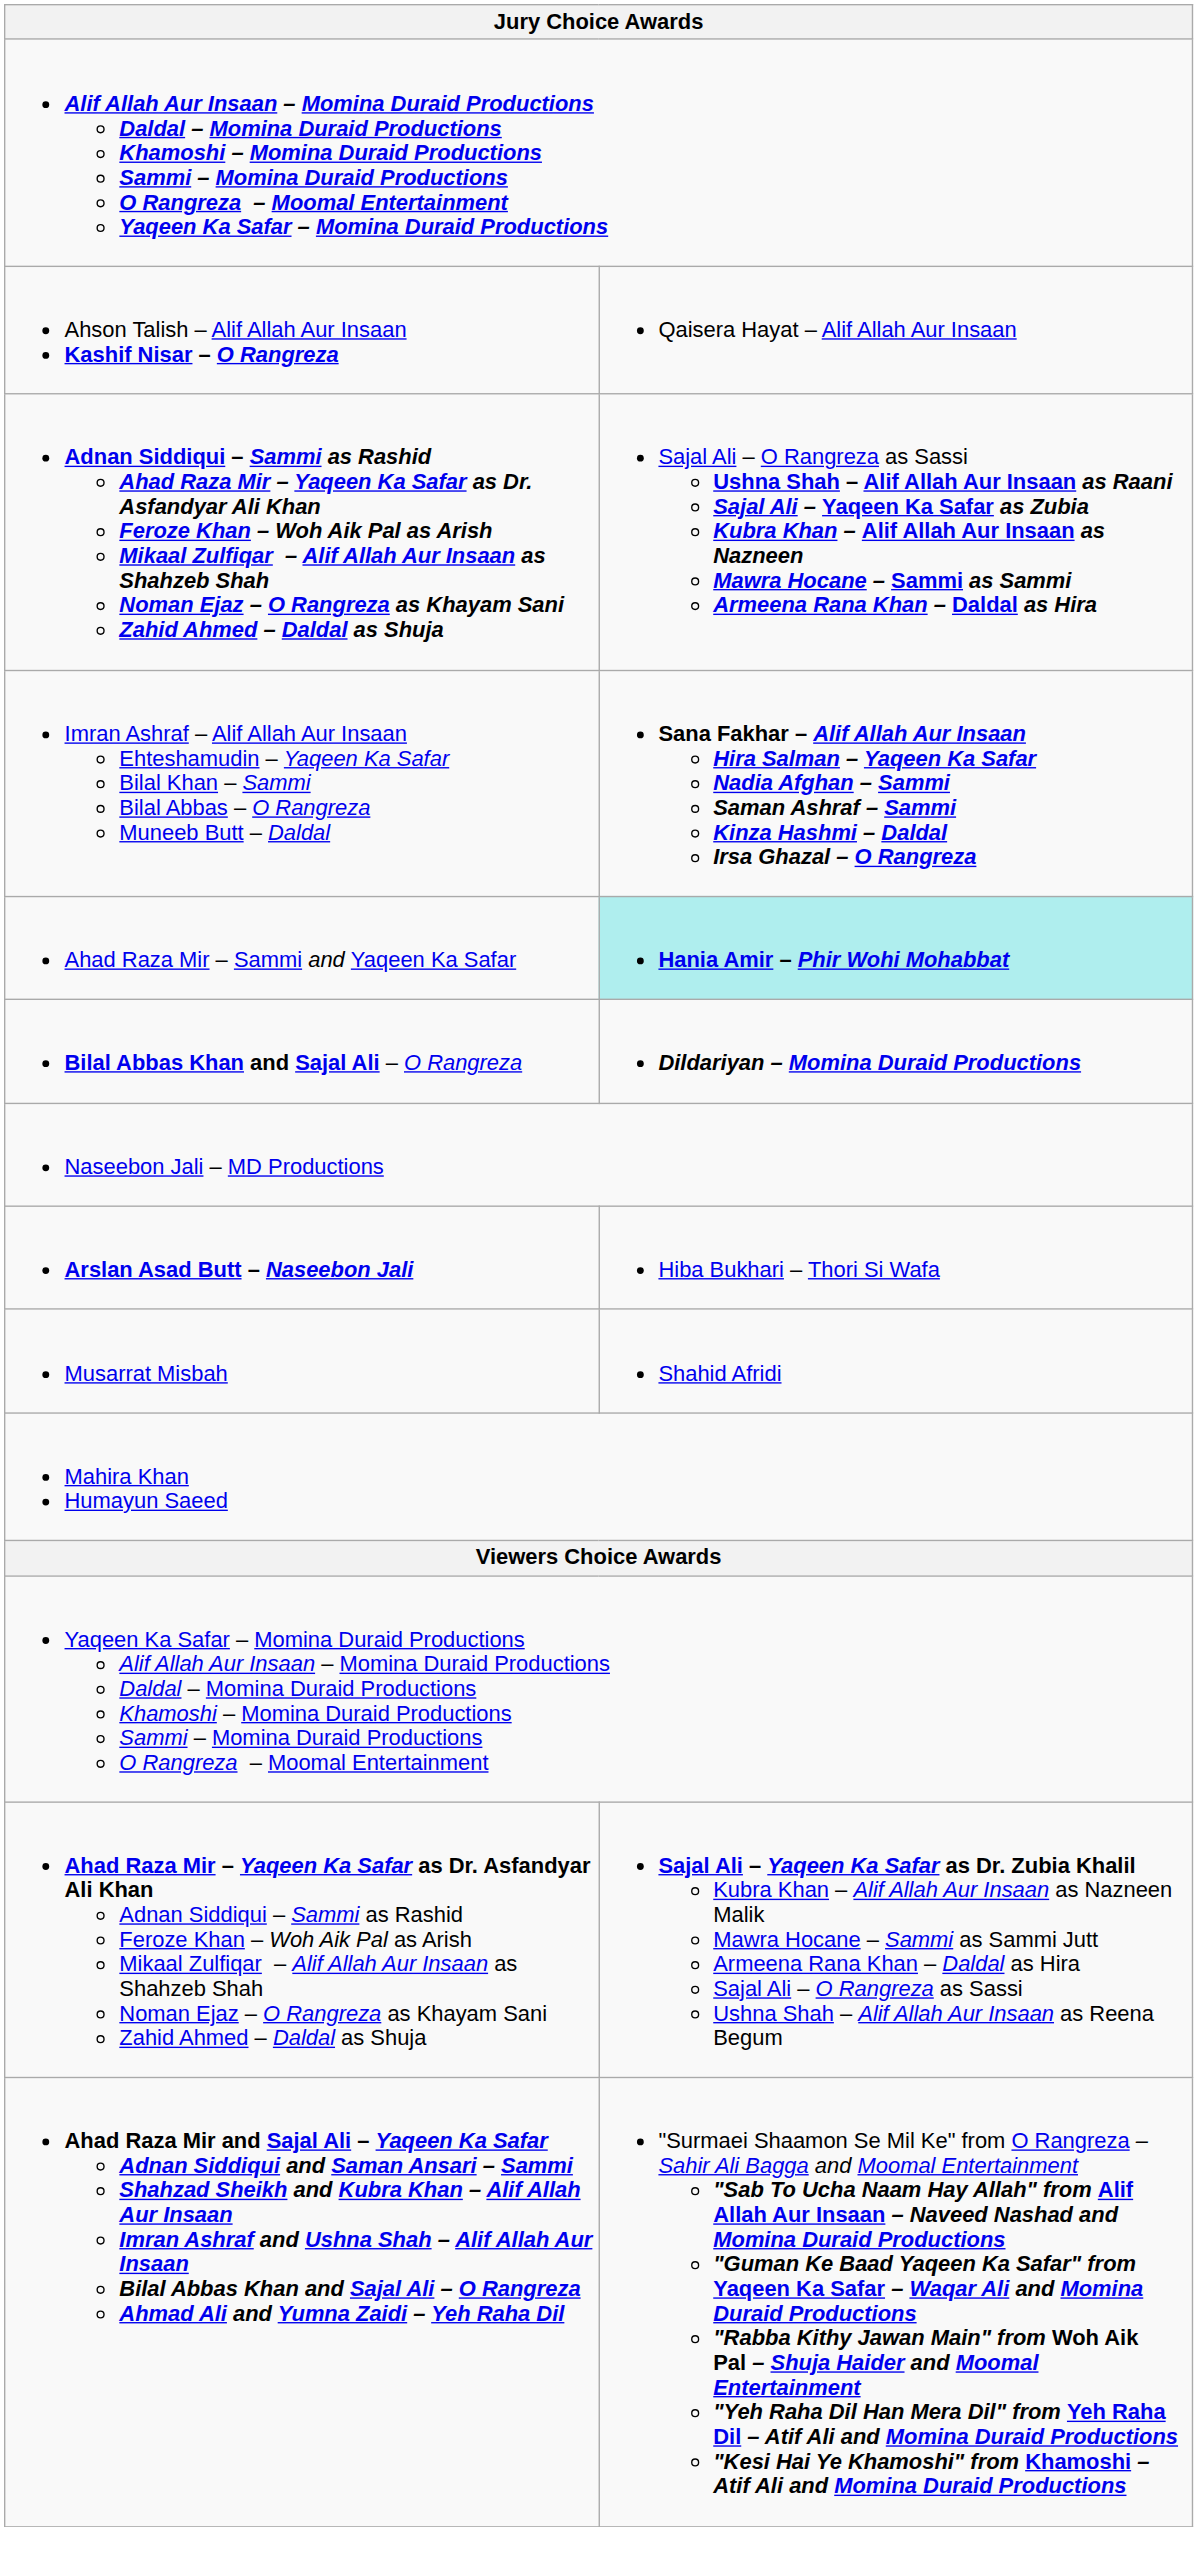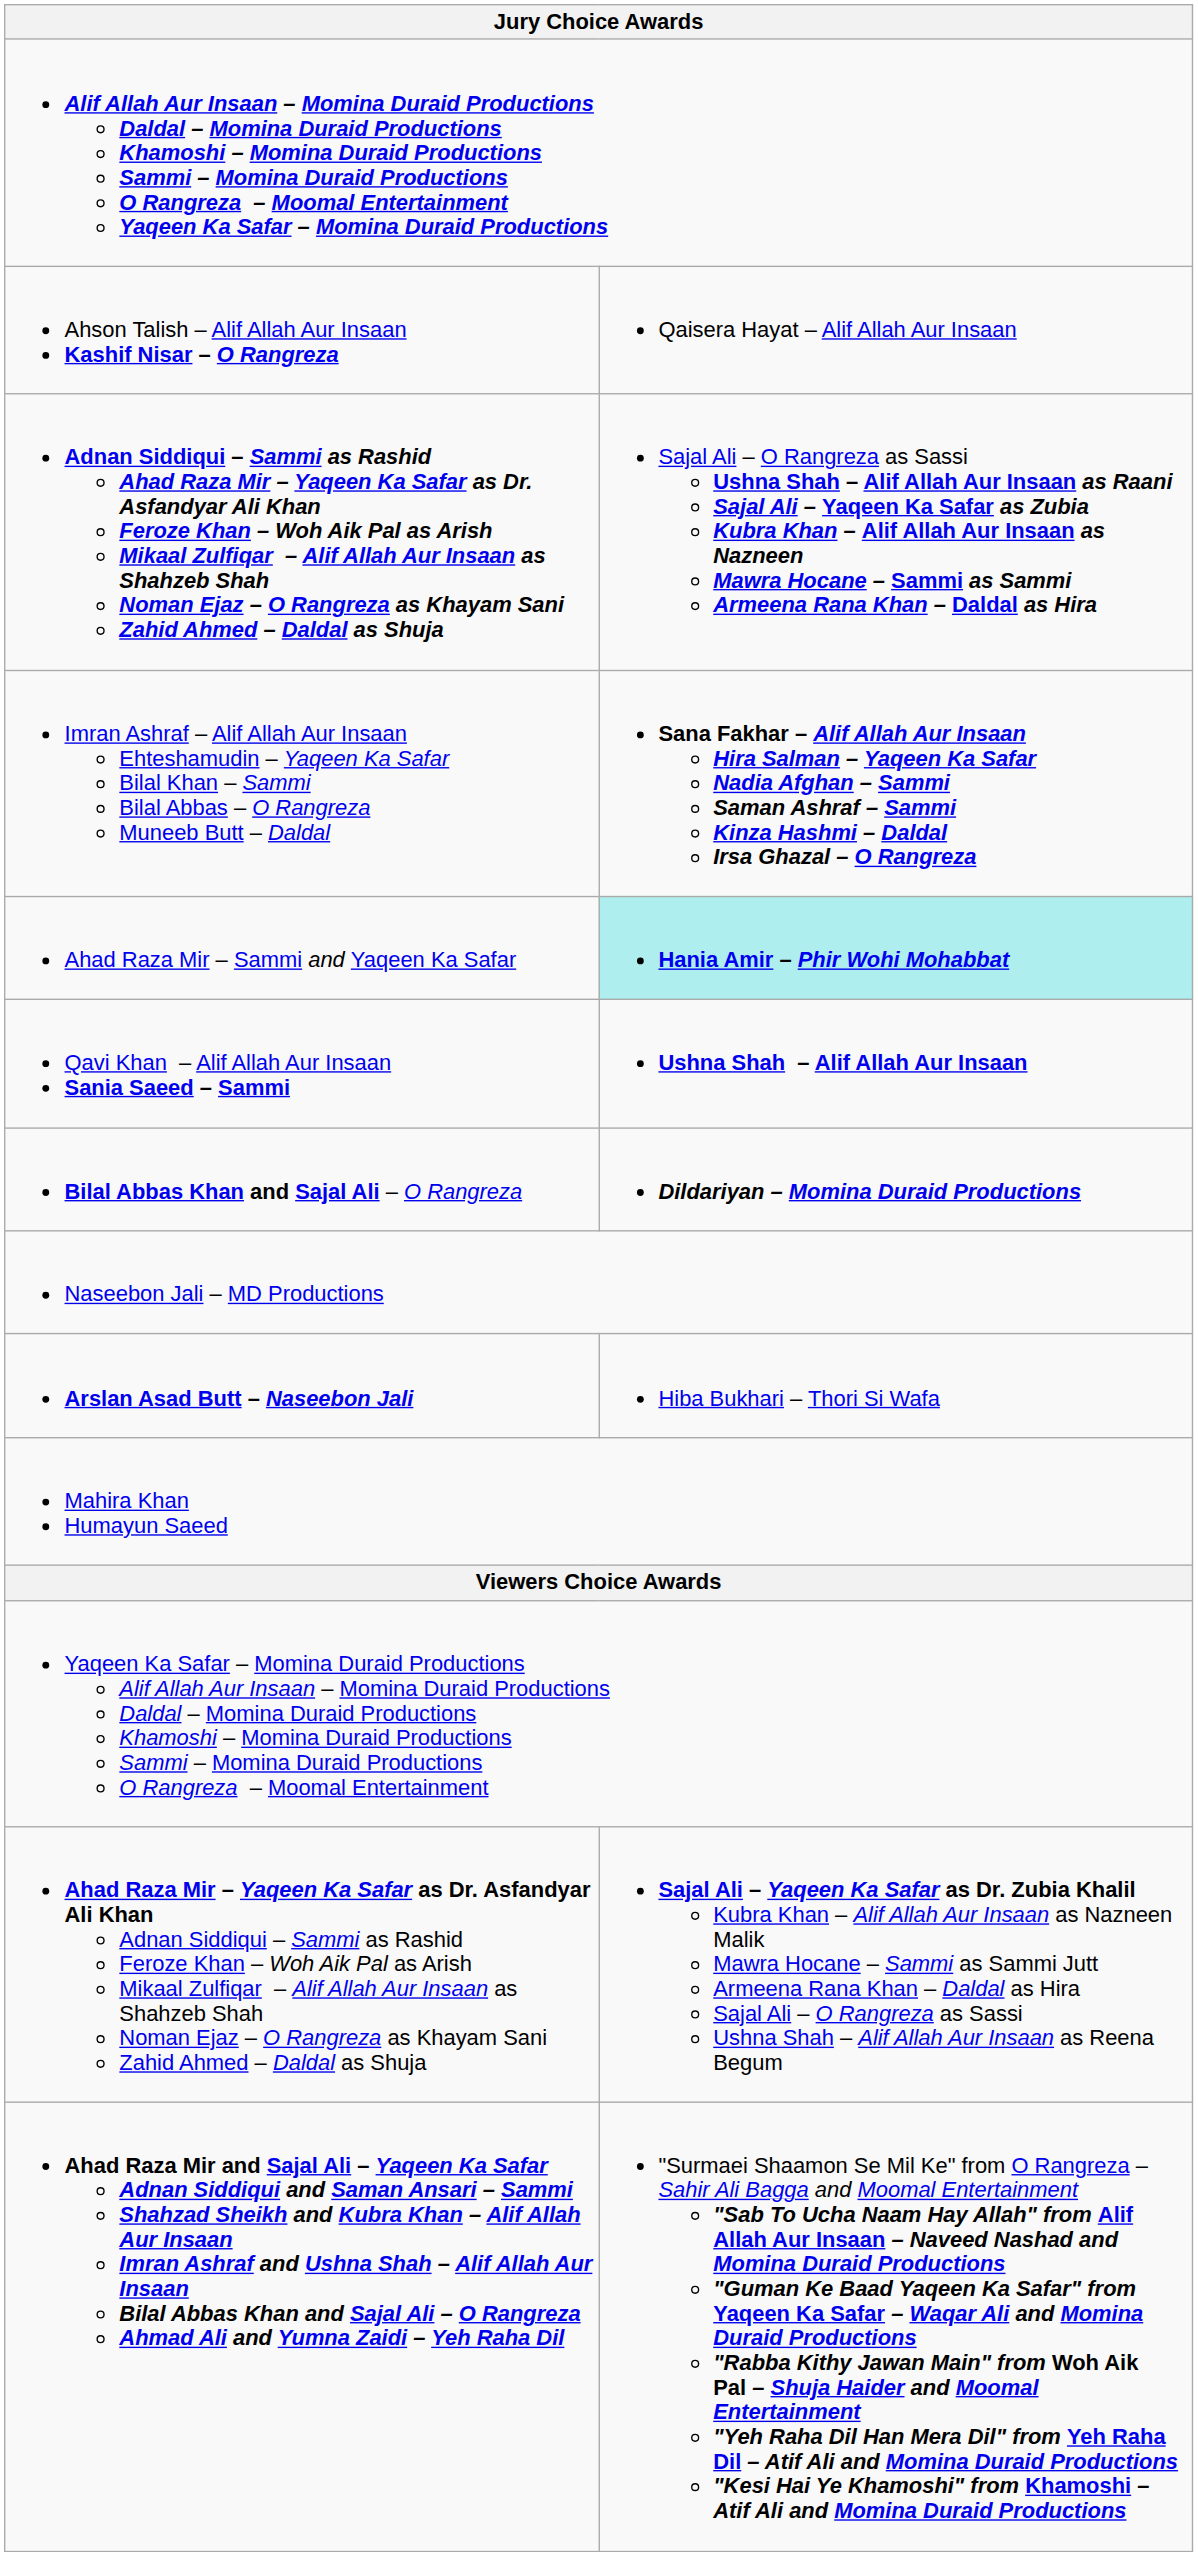 <table class=wikitable>
 <tr>
 <th colspan="2">Jury Choice Awards</th>
 </tr>
 <tr>
 <td colspan="2" valign="top" width="50%"><br><ul><li><strong><em><a href='#'>Alif Allah Aur Insaan</a><em> – <a href='#'>Momina Duraid Productions</a> <strong><ul><li></em><a href='#'>Daldal</a><em> – <a href='#'>Momina Duraid Productions</a></li><li></em><a href='#'>Khamoshi</a><em> –  <a href='#'>Momina Duraid Productions</a></li><li></em><a href='#'>Sammi</a><em> – <a href='#'>Momina Duraid Productions</a></li><li></em><a href='#'>O Rangreza</a><em>  –  <a href='#'>Moomal Entertainment</a></li><li></em><a href='#'>Yaqeen Ka Safar</a><em> –  <a href='#'>Momina Duraid Productions</a></li></ul></li></ul></td>
 </tr>
 <tr>
 <td valign="top" width="50%"><br><ul><li></strong>Ahson Talish – </em><a href='#'>Alif Allah Aur Insaan</a></em></strong></li><li><strong><a href='#'>Kashif Nisar</a> – <em><a href='#'>O Rangreza</a><strong><em></li></ul></td>
 <td valign="top" width="50%"><br><ul><li></strong>Qaisera Hayat – </em><a href='#'>Alif Allah Aur Insaan</a></em></strong></li></ul></td>
 </tr>
 <tr>
 <td valign="top" width="50%"><br><ul><li><strong><a href='#'>Adnan Siddiqui</a> – <em><a href='#'>Sammi</a><strong><em> as Rashid<ul><li><a href='#'>Ahad Raza Mir</a> – </em><a href='#'>Yaqeen Ka Safar</a><em> as Dr. Asfandyar Ali Khan</li><li><a href='#'>Feroze Khan</a> – </em>Woh Aik Pal<em> as Arish</li><li><a href='#'>Mikaal Zulfiqar</a>  – </em><a href='#'>Alif Allah Aur Insaan</a><em> as Shahzeb Shah</li><li><a href='#'>Noman Ejaz</a> – </em><a href='#'>O Rangreza</a><em> as Khayam Sani</li><li><a href='#'>Zahid Ahmed</a> – </em><a href='#'>Daldal</a><em> as Shuja</li></ul></li></ul></td>
 <td valign="top" width="50%"><br><ul><li></strong> <a href='#'>Sajal Ali</a> –  <a href='#'>O Rangreza</a>  as Sassi<strong><ul><li><a href='#'>Ushna Shah</a> – </em><a href='#'>Alif Allah Aur Insaan</a><em> as Raani</li><li><a href='#'>Sajal Ali</a> – </em><a href='#'>Yaqeen Ka Safar</a><em> as Zubia</li><li><a href='#'>Kubra Khan</a> – </em><a href='#'>Alif Allah Aur Insaan</a><em> as Nazneen</li><li><a href='#'>Mawra Hocane</a> – </em><a href='#'>Sammi</a><em> as Sammi</li><li><a href='#'>Armeena Rana Khan</a> – </em><a href='#'>Daldal</a><em> as Hira</li></ul></li></ul></td>
 </tr>
 <tr>
 <td valign="top" width="50%"><br><ul><li></strong><a href='#'>Imran Ashraf</a> – </em><a href='#'>Alif Allah Aur Insaan</a></em></strong><ul><li><a href='#'>Ehteshamudin</a> – <em><a href='#'>Yaqeen Ka Safar</a></em></li><li><a href='#'>Bilal Khan</a> – <em><a href='#'>Sammi</a></em></li><li><a href='#'>Bilal Abbas</a> – <em><a href='#'>O Rangreza</a></em></li><li><a href='#'>Muneeb Butt</a> – <em><a href='#'>Daldal</a></em></li></ul></li></ul></td>
 <td valign="top" width="50%"><br><ul><li><strong>Sana Fakhar – <em><a href='#'>Alif Allah Aur Insaan</a><strong><em><ul><li><a href='#'>Hira Salman</a> – </em><a href='#'>Yaqeen Ka Safar</a><em></li><li><a href='#'>Nadia Afghan</a> – </em><a href='#'>Sammi</a><em></li><li>Saman Ashraf – </em><a href='#'>Sammi</a><em></li><li><a href='#'>Kinza Hashmi</a> – </em><a href='#'>Daldal</a><em></li><li>Irsa Ghazal – </em><a href='#'>O Rangreza</a><em></li></ul></li></ul></td>
 </tr>
 <tr>
 <td valign="top" width="50%"><br><ul><li></strong><a href='#'>Ahad Raza Mir</a> – </em><a href='#'>Sammi</a><em> and </em><a href='#'>Yaqeen Ka Safar</a></em></strong></li></ul></td>
 <td valign="top" width="50%" style="background: paleturquoise;"><br><ul><li><strong><a href='#'>Hania Amir</a> – <em><a href='#'>Phir Wohi Mohabbat</a><strong><em></li></ul></td>
 </tr>
 <tr>
+<td valign="top" width="50%"><br><ul><li></strong><a href='#'>Qavi Khan</a>  – </em><a href='#'>Alif Allah Aur Insaan</a></em></strong></li><li><strong><a href='#'>Sania Saeed</a> –  <a href='#'>Sammi</a></strong></li></ul></td>
+<td valign="top" width="50%"><br><ul><li><strong><a href='#'>Ushna Shah</a>  –  <a href='#'>Alif Allah Aur Insaan</a></strong></li></ul></td>
+</tr>
+<tr>
 <td valign="top" width="50%"><br><ul><li><strong><a href='#'>Bilal Abbas Khan</a> and <a href='#'>Sajal Ali</a></strong> – <em><a href='#'>O Rangreza</a></em></li></ul></td>
 <td valign="top" width="50%"><br><ul><li><strong><em>Dildariyan<em> – <a href='#'>Momina Duraid Productions</a><strong></li></ul></td>
 </tr>
 <tr>
 <td colspan="2" valign="top" width="50%"><br><ul><li></em></strong><a href='#'>Naseebon Jali</a></em> – <a href='#'>MD Productions</a></strong></li></ul></td>
 </tr>
 <tr>
 <td valign="top" width="50%"><br><ul><li><strong><a href='#'>Arslan Asad Butt</a> – <em><a href='#'>Naseebon Jali</a><strong><em></li></ul></td>
 <td valign="top" width="50%"><br><ul><li></strong><a href='#'>Hiba Bukhari</a> – <a href='#'>Thori Si Wafa</a><strong></li></ul></td>
-</tr>
-<tr>
-<td valign="top" width="50%"><br><ul><li></strong><a href='#'>Musarrat Misbah</a><strong></li></ul></td>
-<td valign="top" width="50%"><br><ul><li></strong><a href='#'>Shahid Afridi</a><strong></li></ul></td>
 </tr>
 <tr>
 <td colspan="2" valign="top" width="50%"><br><ul><li></strong><a href='#'>Mahira Khan</a><strong></li><li></strong><a href='#'>Humayun Saeed</a><strong></li></ul></td>
 </tr>
 <tr>
 <th colspan="2">Viewers Choice Awards</th>
 </tr>
 <tr>
 <td colspan="2" valign="top" width="50%"><br><ul><li></em></strong><a href='#'>Yaqeen Ka Safar</a></em> –  <a href='#'>Momina Duraid Productions</a></strong><ul><li><em><a href='#'>Alif Allah Aur Insaan</a></em> – <a href='#'>Momina Duraid Productions</a></li><li><em><a href='#'>Daldal</a></em> – <a href='#'>Momina Duraid Productions</a></li><li><em><a href='#'>Khamoshi</a></em> –  <a href='#'>Momina Duraid Productions</a></li><li><em><a href='#'>Sammi</a></em> – <a href='#'>Momina Duraid Productions</a></li><li><em><a href='#'>O Rangreza</a></em>  –  <a href='#'>Moomal Entertainment</a></li></ul></li></ul></td>
 </tr>
 <tr>
 <td valign="top" width="50%"><br><ul><li><strong><a href='#'>Ahad Raza Mir</a> – <em><a href='#'>Yaqeen Ka Safar</a></em> as Dr. Asfandyar Ali Khan</strong><ul><li><a href='#'>Adnan Siddiqui</a> – <em><a href='#'>Sammi</a></em> as Rashid</li><li><a href='#'>Feroze Khan</a> – <em>Woh Aik Pal</em> as Arish</li><li><a href='#'>Mikaal Zulfiqar</a>  – <em><a href='#'>Alif Allah Aur Insaan</a></em> as Shahzeb Shah</li><li><a href='#'>Noman Ejaz</a> – <em><a href='#'>O Rangreza</a></em> as Khayam Sani</li><li><a href='#'>Zahid Ahmed</a> – <em><a href='#'>Daldal</a></em> as Shuja</li></ul></li></ul></td>
 <td valign="top" width="50%"><br><ul><li><strong><a href='#'>Sajal Ali</a> – <em><a href='#'>Yaqeen Ka Safar</a></em> as Dr. Zubia Khalil</strong><ul><li><a href='#'>Kubra Khan</a> – <em><a href='#'>Alif Allah Aur Insaan</a></em> as Nazneen Malik</li><li><a href='#'>Mawra Hocane</a> – <em><a href='#'>Sammi</a></em> as Sammi Jutt</li><li><a href='#'>Armeena Rana Khan</a> – <em><a href='#'>Daldal</a></em> as Hira</li><li><a href='#'>Sajal Ali</a> – <em><a href='#'>O Rangreza</a></em> as Sassi</li><li><a href='#'>Ushna Shah</a> – <em><a href='#'>Alif Allah Aur Insaan</a></em> as  Reena Begum</li></ul></li></ul></td>
 </tr>
 <tr>
 <td valign="top" width="50%"><br><ul><li><strong>Ahad Raza Mir and <a href='#'>Sajal Ali</a> – <em><a href='#'>Yaqeen Ka Safar</a><strong><em><ul><li><a href='#'>Adnan Siddiqui</a> and <a href='#'>Saman Ansari</a> – </em><a href='#'>Sammi</a><em></li><li><a href='#'>Shahzad Sheikh</a> and <a href='#'>Kubra Khan</a> – </em><a href='#'>Alif Allah Aur Insaan</a><em></li><li><a href='#'>Imran Ashraf</a> and <a href='#'>Ushna Shah</a> – </em><a href='#'>Alif Allah Aur Insaan</a><em></li><li>Bilal Abbas Khan and <a href='#'>Sajal Ali</a> – </em><a href='#'>O Rangreza</a><em></li><li><a href='#'>Ahmad Ali</a> and <a href='#'>Yumna Zaidi</a> – </em><a href='#'>Yeh Raha Dil</a><em></li></ul></li></ul></td>
 <td valign="top" width="50%"><br><ul><li></strong>"Surmaei Shaamon Se Mil Ke" from </em><a href='#'>O Rangreza</a><em> – <a href='#'>Sahir Ali Bagga</a> and <a href='#'>Moomal Entertainment</a><strong><ul><li>"Sab To Ucha Naam Hay Allah" from </em><a href='#'>Alif Allah Aur Insaan</a><em> – Naveed Nashad and <a href='#'>Momina Duraid Productions</a></li><li>"Guman Ke Baad Yaqeen Ka Safar" from </em><a href='#'>Yaqeen Ka Safar</a><em> – <a href='#'>Waqar Ali</a> and <a href='#'>Momina Duraid Productions</a></li><li>"Rabba Kithy Jawan Main" from </em>Woh Aik Pal<em> – <a href='#'>Shuja Haider</a> and <a href='#'>Moomal Entertainment</a></li><li>"Yeh Raha Dil Han Mera Dil" from </em><a href='#'>Yeh Raha Dil</a><em> – Atif Ali and <a href='#'>Momina Duraid Productions</a></li><li>"Kesi Hai Ye Khamoshi" from </em><a href='#'>Khamoshi</a><em> – Atif Ali and <a href='#'>Momina Duraid Productions</a></li></ul></li></ul></td>
 </tr>
 </table>
